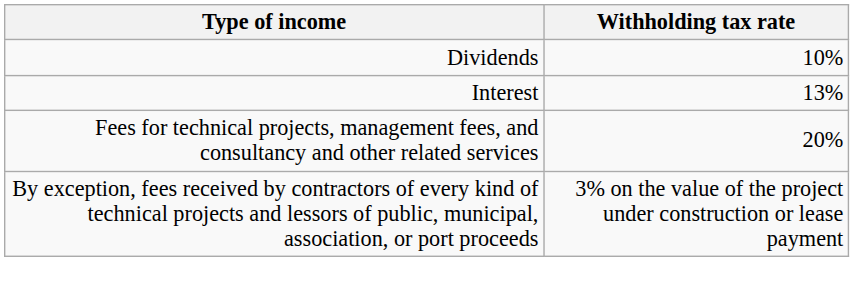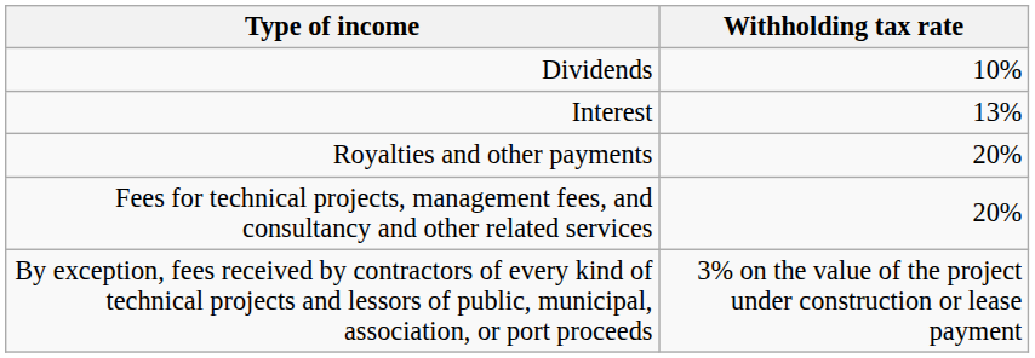 <table class="wikitable">
 <tr>
 <th>Type of income</th>
 <th>Withholding tax rate</th>
 </tr>
 <tr>
 <td align="right">Dividends</td>
 <td align="right">10%</td>
 </tr>
 <tr>
 <td align="right">Interest</td>
 <td align="right">13%</td>
 </tr>
+<tr>
+<td align="right">Royalties and other payments</td>
+<td align="right">20%</td>
+</tr>
 <tr 5>
 <td align="right">Fees for technical projects, management fees, and consultancy and other related services</td>
 <td align="right">20%</td>
 </tr>
 <tr>
 <td align="right">By exception, fees received by contractors of every kind of technical projects and lessors of public, municipal, association, or port proceeds</td>
 <td align="right">3% on the value of the project under construction or lease payment</td>
 </tr>
 </table>
